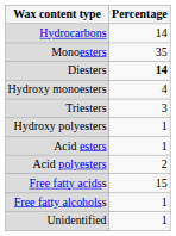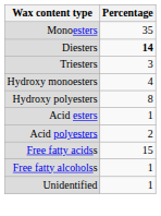 <table class="wikitable sortable floatright" style="text-align:right;">
 <tr>
 <th>Wax content type</th>
 <th>Percentage</th>
-</tr>
-<tr>
-<td style="background:gainsboro;"><a href='#'>Hydrocarbons</a></td>
-<td>14</td>
 </tr>
 <tr>
 <td style="background:gainsboro;">Mono<a href='#'>esters</a></td>
 <td>35</td>
 </tr>
 <tr>
 <td style="background:gainsboro;">Diesters</td>
 <td><strong>14</strong></td>
 </tr>
 <tr>
+<td style="background:gainsboro;">Triesters</td>
+<td>3</td>
+</tr>
+<tr>
 <td style="background:gainsboro;">Hydroxy monoesters</td>
 <td>4</td>
 </tr>
 <tr>
-<td style="background:gainsboro;">Triesters</td>
-<td>3</td>
-</tr>
-<tr>
 <td style="background:gainsboro;">Hydroxy polyesters</td>
-<td>1</td>
+<td>8</td>
 </tr>
 <tr>
 <td style="background:gainsboro;">Acid <a href='#'>esters</a></td>
 <td>1</td>
 </tr>
 <tr>
 <td style="background:gainsboro;">Acid <a href='#'>polyesters</a></td>
 <td>2</td>
 </tr>
 <tr>
 <td style="background:gainsboro;"><a href='#'>Free fatty acids</a>s</td>
 <td>15</td>
 </tr>
 <tr>
 <td style="background:gainsboro;"><a href='#'>Free fatty alcohols</a>s</td>
 <td>1</td>
 </tr>
 <tr>
 <td style="background:gainsboro;">Unidentified</td>
 <td>1</td>
 </tr>
 </table>
